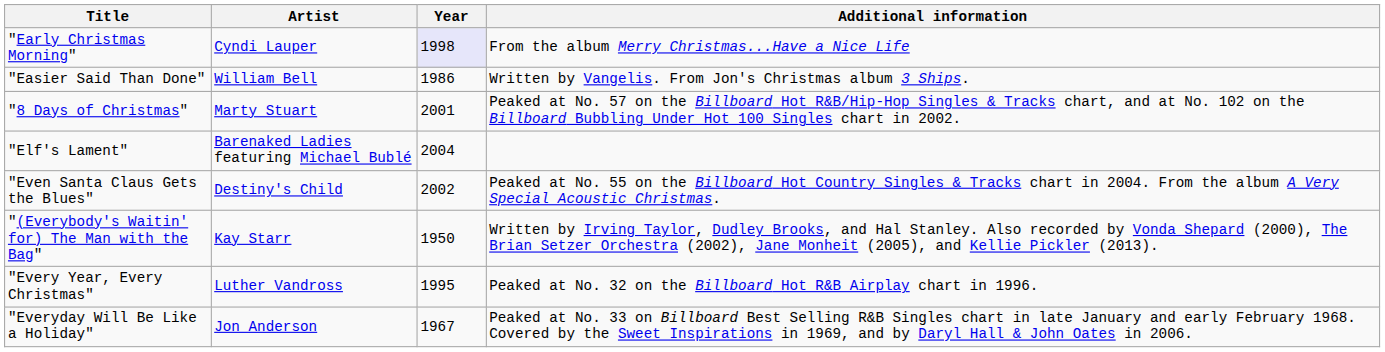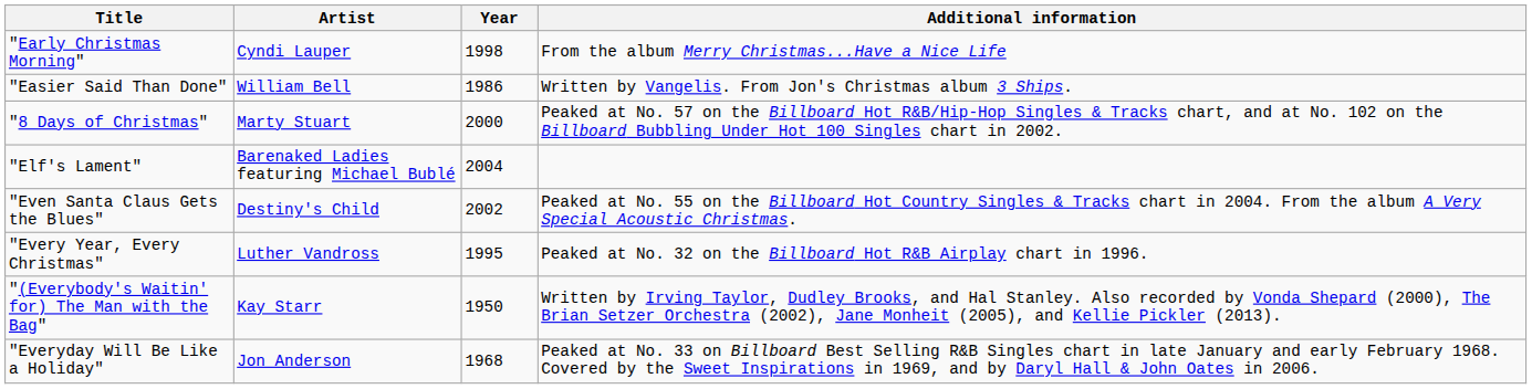 <table class="wikitable sortable" style="text-align: left;" width="auto">
 <tr>
 <th scope="col" style="width: 15%">Title</th>
 <th scope="col" style="width: 15%">Artist</th>
 <th scope="col" style="width: 5%">Year</th>
 <th class="unsortable" scope="col">Additional information</th>
 </tr>
 <tr>
 <td>"<a href='#'>Early Christmas Morning</a>"</td>
 <td><a href='#'>Cyndi Lauper</a></td>
-<td style="background: lavender;">1998</td>
+<td>1998</td>
 <td>From the album <em><a href='#'>Merry Christmas...Have a Nice Life</a></em></td>
 </tr>
 <tr>
 <td>"Easier Said Than Done"</td>
 <td><a href='#'>William Bell</a></td>
 <td>1986</td>
 <td>Written by <a href='#'>Vangelis</a>. From Jon's Christmas album <em><a href='#'>3 Ships</a></em>.</td>
 </tr>
 <tr>
 <td>"<a href='#'>8 Days of Christmas</a>"</td>
 <td><a href='#'>Marty Stuart</a></td>
-<td>2001</td>
+<td>2000</td>
 <td>Peaked at No. 57 on the <a href='#'><em>Billboard</em> Hot R&B/Hip-Hop Singles & Tracks</a> chart, and at No. 102 on the <a href='#'><em>Billboard</em> Bubbling Under Hot 100 Singles</a> chart in 2002.</td>
 </tr>
 <tr>
 <td>"Elf's Lament"</td>
 <td><a href='#'>Barenaked Ladies</a> featuring <a href='#'>Michael Bublé</a></td>
 <td>2004</td>
 <td></td>
 </tr>
 <tr>
 <td>"Even Santa Claus Gets the Blues"</td>
 <td><a href='#'>Destiny's Child</a></td>
 <td>2002</td>
 <td>Peaked at No. 55 on the <a href='#'><em>Billboard</em> Hot Country Singles & Tracks</a> chart in 2004. From the album <em><a href='#'>A Very Special Acoustic Christmas</a></em>.</td>
 </tr>
 <tr>
+<td>"Every Year, Every Christmas"</td>
+<td><a href='#'>Luther Vandross</a></td>
+<td>1995</td>
+<td>Peaked at No. 32 on the <a href='#'><em>Billboard</em> Hot R&B Airplay</a> chart in 1996.</td>
+</tr>
+<tr>
 <td>"<a href='#'>(Everybody's Waitin' for) The Man with the Bag</a>"</td>
 <td><a href='#'>Kay Starr</a></td>
 <td>1950</td>
 <td>Written by <a href='#'>Irving Taylor</a>, <a href='#'>Dudley Brooks</a>, and Hal Stanley. Also recorded by <a href='#'>Vonda Shepard</a> (2000), <a href='#'>The Brian Setzer Orchestra</a> (2002), <a href='#'>Jane Monheit</a> (2005), and <a href='#'>Kellie Pickler</a> (2013).</td>
 </tr>
 <tr>
-<td>"Every Year, Every Christmas"</td>
-<td><a href='#'>Luther Vandross</a></td>
-<td>1995</td>
-<td>Peaked at No. 32 on the <a href='#'><em>Billboard</em> Hot R&B Airplay</a> chart in 1996.</td>
-</tr>
-<tr>
 <td>"Everyday Will Be Like a Holiday"</td>
 <td><a href='#'>Jon Anderson</a></td>
-<td>1967</td>
+<td>1968</td>
 <td>Peaked at No. 33 on <em>Billboard</em> Best Selling R&B Singles chart in late January and early February 1968. Covered by the <a href='#'>Sweet Inspirations</a> in 1969, and by <a href='#'>Daryl Hall & John Oates</a> in 2006.</td>
 </tr>
 </table>
